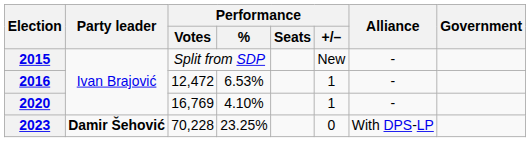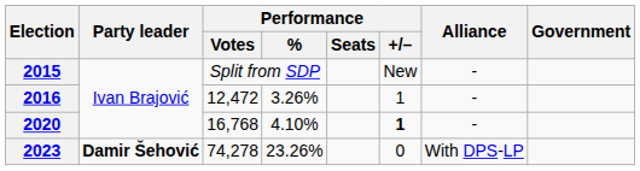 <table class=wikitable style=text-align:center>
 <tr>
 <th rowspan="2">Election</th>
 <th rowspan="2">Party leader</th>
 <th colspan="4" scope="col">Performance</th>
 <th rowspan="2">Alliance</th>
 <th rowspan="2">Government</th>
 </tr>
 <tr>
 <th>Votes</th>
 <th>%</th>
 <th>Seats</th>
 <th>+/–</th>
 </tr>
 <tr>
 <th><a href='#'>2015</a></th>
 <td rowspan="3"><a href='#'>Ivan Brajović</a></td>
 <td colspan="2"><em>Split from <a href='#'>SDP</a></em></td>
 <td></td>
 <td>New</td>
 <td>-</td>
 <td></td>
 </tr>
 <tr>
 <th><a href='#'>2016</a></th>
 <td>12,472</td>
-<td>6.53%</td>
+<td>3.26%</td>
 <td></td>
 <td> 1</td>
 <td>-</td>
 <td></td>
 </tr>
 <tr>
 <th><a href='#'>2020</a></th>
-<td>16,769</td>
+<td>16,768</td>
 <td>4.10%</td>
 <td></td>
-<td> 1</td>
+<td><strong> 1</strong></td>
 <td>-</td>
 <td></td>
 </tr>
 <tr>
 <th><a href='#'>2023</a></th>
 <td><strong>Damir Šehović</strong></td>
-<td>70,228</td>
-<td>23.25%</td>
+<td>74,278</td>
+<td>23.26%</td>
 <td></td>
 <td> 0</td>
 <td>With <a href='#'>DPS</a>-<a href='#'>LP</a></td>
 <td></td>
 </tr>
 </table>
